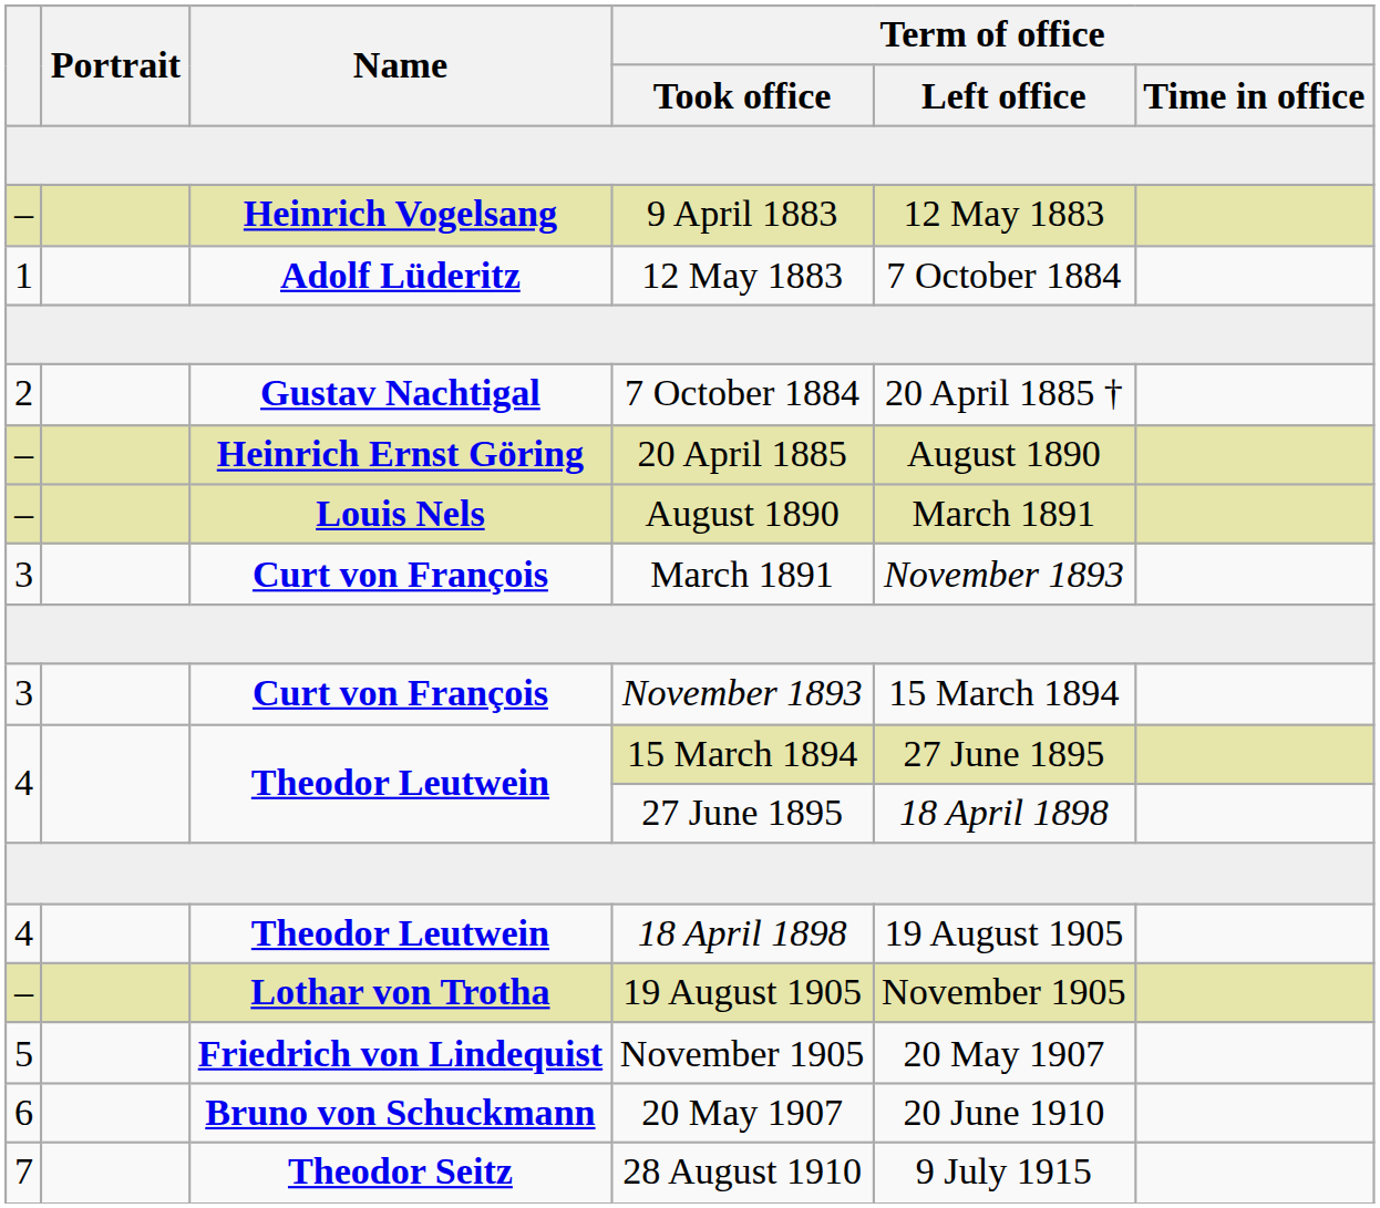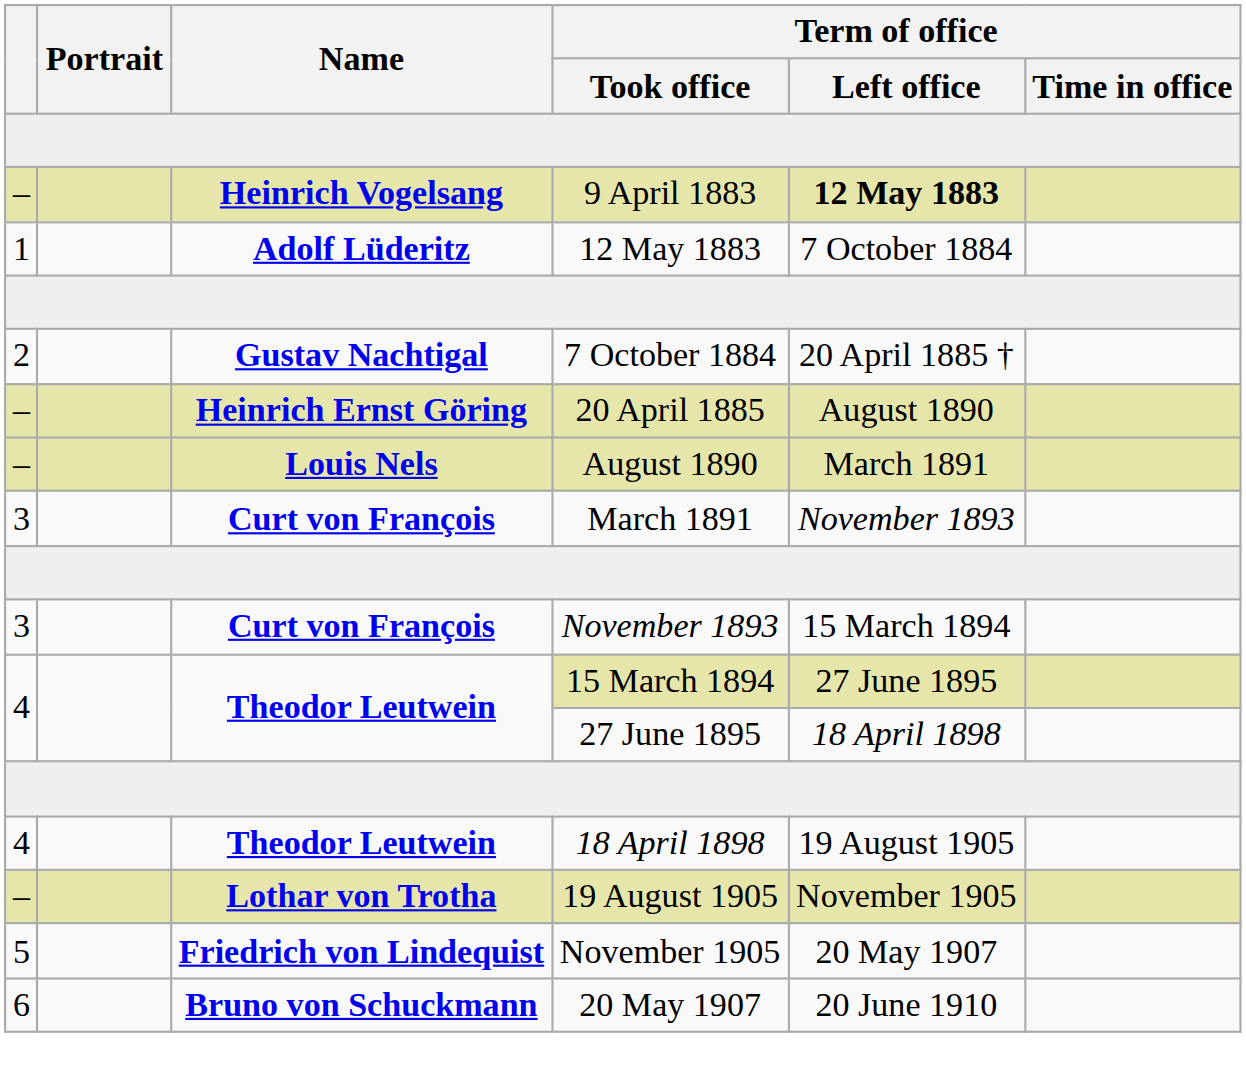 <table class="wikitable" style="text-align:center">
 <tr>
 <th rowspan=2></th>
 <th rowspan=2>Portrait</th>
 <th rowspan=2>Name<br></th>
 <th colspan=3>Term of office</th>
 </tr>
 <tr>
 <th>Took office</th>
 <th>Left office</th>
 <th>Time in office</th>
 </tr>
 <tr style="background:#efefef;">
 <td colspan=6><br></td>
 </tr>
 <tr style="background:#e6e6aa;">
 <td>–</td>
 <td></td>
 <td><strong><a href='#'>Heinrich Vogelsang</a></strong><br></td>
 <td>9 April 1883</td>
-<td>12 May 1883</td>
+<td><strong>12 May 1883</strong></td>
 <td></td>
 </tr>
 <tr>
 <td>1</td>
 <td></td>
 <td><strong><a href='#'>Adolf Lüderitz</a></strong><br></td>
 <td>12 May 1883</td>
 <td>7 October 1884</td>
 <td></td>
 </tr>
 <tr style="background:#efefef;">
 <td colspan=6><br></td>
 </tr>
 <tr>
 <td>2</td>
 <td></td>
 <td><strong><a href='#'>Gustav Nachtigal</a></strong><br></td>
 <td>7 October 1884</td>
 <td>20 April 1885 †</td>
 <td></td>
 </tr>
 <tr style="background:#e6e6aa;">
 <td>–</td>
 <td></td>
 <td><strong><a href='#'>Heinrich Ernst Göring</a></strong><br></td>
 <td>20 April 1885</td>
 <td>August 1890</td>
 <td></td>
 </tr>
 <tr style="background:#e6e6aa;">
 <td>–</td>
 <td></td>
 <td><strong><a href='#'>Louis Nels</a></strong><br></td>
 <td>August 1890</td>
 <td>March 1891</td>
 <td></td>
 </tr>
 <tr>
 <td>3</td>
 <td></td>
 <td><strong><a href='#'>Curt von François</a></strong><br></td>
 <td>March 1891</td>
 <td><em>November 1893</em></td>
 <td></td>
 </tr>
 <tr style="background:#efefef;">
 <td colspan=6><br></td>
 </tr>
 <tr>
 <td>3</td>
 <td></td>
 <td><strong><a href='#'>Curt von François</a></strong><br></td>
 <td><em>November 1893</em></td>
 <td>15 March 1894</td>
 <td></td>
 </tr>
 <tr>
 <td rowspan=2>4</td>
 <td rowspan=2></td>
 <td rowspan=2><strong><a href='#'>Theodor Leutwein</a></strong><br></td>
 <td style="background:#e6e6aa;">15 March 1894</td>
 <td style="background:#e6e6aa;">27 June 1895</td>
 <td style="background:#e6e6aa;"></td>
 </tr>
 <tr>
 <td>27 June 1895</td>
 <td><em>18 April 1898</em></td>
 <td></td>
 </tr>
 <tr style="background:#efefef;">
 <td colspan=6><br></td>
 </tr>
 <tr>
 <td>4</td>
 <td></td>
 <td><strong><a href='#'>Theodor Leutwein</a></strong><br></td>
 <td><em>18 April 1898</em></td>
 <td>19 August 1905</td>
 <td></td>
 </tr>
 <tr style="background:#e6e6aa;">
 <td>–</td>
 <td></td>
 <td><strong><a href='#'>Lothar von Trotha</a></strong><br></td>
 <td>19 August 1905</td>
 <td>November 1905</td>
 <td></td>
 </tr>
 <tr>
 <td>5</td>
 <td></td>
 <td><strong><a href='#'>Friedrich von Lindequist</a></strong><br></td>
 <td>November 1905</td>
 <td>20 May 1907</td>
 <td></td>
 </tr>
 <tr>
 <td>6</td>
 <td></td>
 <td><strong><a href='#'>Bruno von Schuckmann</a></strong><br></td>
 <td>20 May 1907</td>
 <td>20 June 1910</td>
 <td></td>
 </tr>
-<tr>
-<td>7</td>
-<td></td>
-<td><strong><a href='#'>Theodor Seitz</a></strong><br></td>
-<td>28 August 1910</td>
-<td>9 July 1915</td>
-<td></td>
-</tr>
 </table>
